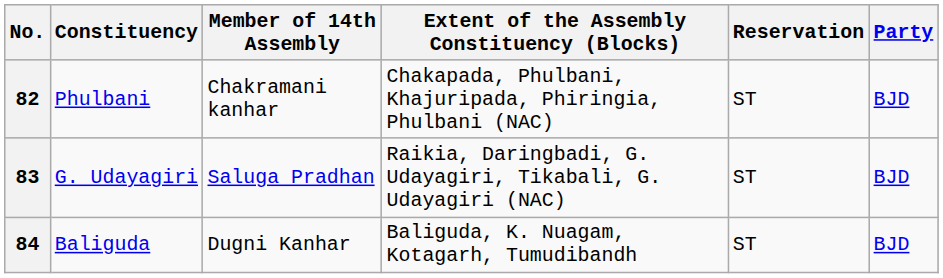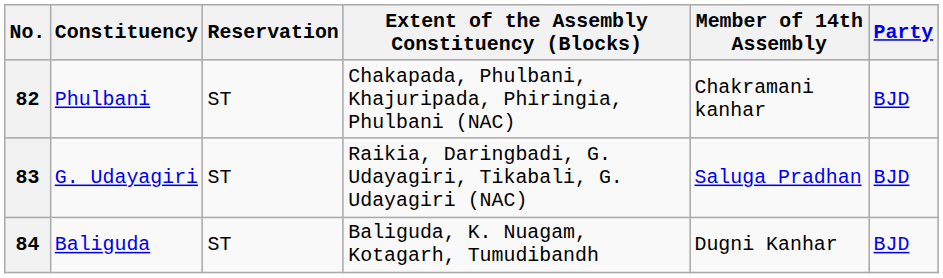 <table class="wikitable sortable">
 <tr>
 <th>No.</th>
 <th>Constituency</th>
+<th>Reservation</th>
+<th>Extent of the Assembly Constituency (Blocks)</th>
 <th>Member of 14th Assembly</th>
-<th>Extent of the Assembly Constituency (Blocks)</th>
-<th>Reservation</th>
 <th><a href='#'>Party</a></th>
 </tr>
 <tr>
 <th>82</th>
 <td><a href='#'>Phulbani</a></td>
+<td>ST</td>
+<td>Chakapada, Phulbani, Khajuripada, Phiringia, Phulbani (NAC)</td>
 <td>Chakramani kanhar</td>
-<td>Chakapada, Phulbani, Khajuripada, Phiringia, Phulbani (NAC)</td>
-<td>ST</td>
 <td bgcolor=><a href='#'><span>BJD</span></a></td>
 </tr>
 <tr>
 <th>83</th>
 <td><a href='#'>G. Udayagiri</a></td>
+<td>ST</td>
+<td>Raikia, Daringbadi, G. Udayagiri, Tikabali, G. Udayagiri (NAC)</td>
 <td><a href='#'>Saluga Pradhan</a></td>
-<td>Raikia, Daringbadi, G. Udayagiri, Tikabali, G. Udayagiri (NAC)</td>
-<td>ST</td>
 <td bgcolor=><a href='#'>BJD</a></td>
 </tr>
 <tr>
 <th>84</th>
 <td><a href='#'>Baliguda</a></td>
+<td>ST</td>
+<td>Baliguda, K. Nuagam, Kotagarh, Tumudibandh</td>
 <td>Dugni Kanhar</td>
-<td>Baliguda, K. Nuagam, Kotagarh, Tumudibandh</td>
-<td>ST</td>
 <td bgcolor=><a href='#'><span>BJD</span></a></td>
 </tr>
 </table>
